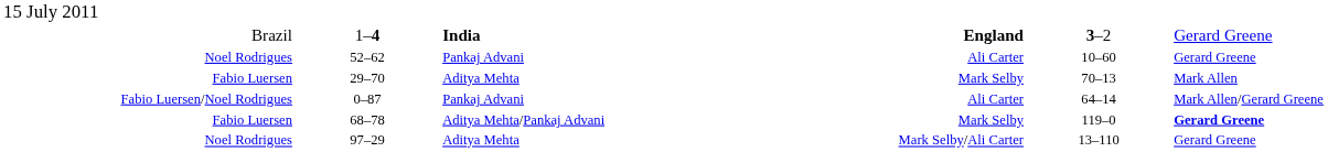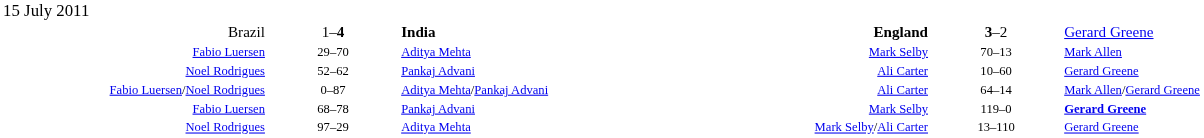 <table width="100%" cellspacing="1">
 <tr>
 <th width=20%></th>
 <th width=10%></th>
 <th width=20%></th>
 <th width=20%></th>
 <th width=10%></th>
 <th width=20%></th>
 </tr>
 <tr>
 <td>15 July 2011</td>
 </tr>
 <tr style=font-size:90%>
 <td align=right>Brazil </td>
 <td align=center>1–<strong>4</strong></td>
 <td><strong> India</strong></td>
 <td align=right><strong>England </strong></td>
 <td align=center><strong>3</strong>–2</td>
 <td><a href='#'>Gerard Greene</a></td>
 </tr>
 <tr style=font-size:75%>
+<td align=right><a href='#'>Fabio Luersen</a></td>
+<td align=center>29–70</td>
+<td><a href='#'>Aditya Mehta</a></td>
+<td align=right><a href='#'>Mark Selby</a></td>
+<td align=center>70–13</td>
+<td><a href='#'>Mark Allen</a></td>
+</tr>
+<tr style=font-size:75%>
 <td align=right><a href='#'>Noel Rodrigues</a></td>
 <td align=center>52–62</td>
 <td><a href='#'>Pankaj Advani</a></td>
 <td align=right><a href='#'>Ali Carter</a></td>
 <td align=center>10–60</td>
 <td><a href='#'>Gerard Greene</a></td>
 </tr>
 <tr style=font-size:75%>
-<td align=right><a href='#'>Fabio Luersen</a></td>
-<td align=center>29–70</td>
-<td><a href='#'>Aditya Mehta</a></td>
-<td align=right><a href='#'>Mark Selby</a></td>
-<td align=center>70–13</td>
-<td><a href='#'>Mark Allen</a></td>
-</tr>
-<tr style=font-size:75%>
 <td align=right><a href='#'>Fabio Luersen</a>/<a href='#'>Noel Rodrigues</a></td>
 <td align=center>0–87</td>
-<td><a href='#'>Pankaj Advani</a></td>
+<td><a href='#'>Aditya Mehta</a>/<a href='#'>Pankaj Advani</a></td>
 <td align=right><a href='#'>Ali Carter</a></td>
 <td align=center>64–14</td>
 <td><a href='#'>Mark Allen</a>/<a href='#'>Gerard Greene</a></td>
 </tr>
 <tr style=font-size:75%>
 <td align=right><a href='#'>Fabio Luersen</a></td>
 <td align=center>68–78</td>
-<td><a href='#'>Aditya Mehta</a>/<a href='#'>Pankaj Advani</a></td>
+<td><a href='#'>Pankaj Advani</a></td>
 <td align=right><a href='#'>Mark Selby</a></td>
 <td align=center>119–0</td>
 <td><strong><a href='#'>Gerard Greene</a></strong></td>
 </tr>
 <tr style=font-size:75%>
 <td align=right><a href='#'>Noel Rodrigues</a></td>
 <td align=center>97–29</td>
 <td><a href='#'>Aditya Mehta</a></td>
 <td align=right><a href='#'>Mark Selby</a>/<a href='#'>Ali Carter</a></td>
 <td align=center>13–110</td>
 <td><a href='#'>Gerard Greene</a></td>
 </tr>
 </table>
